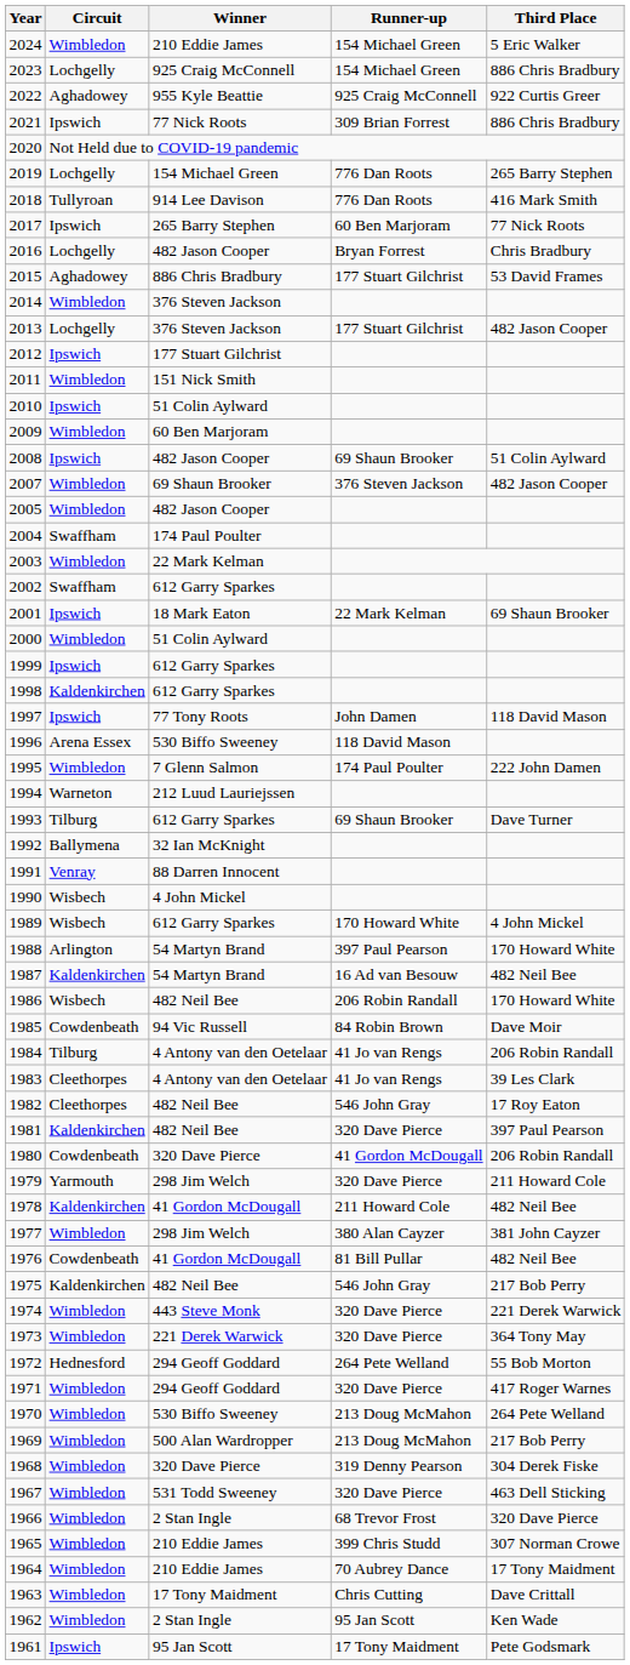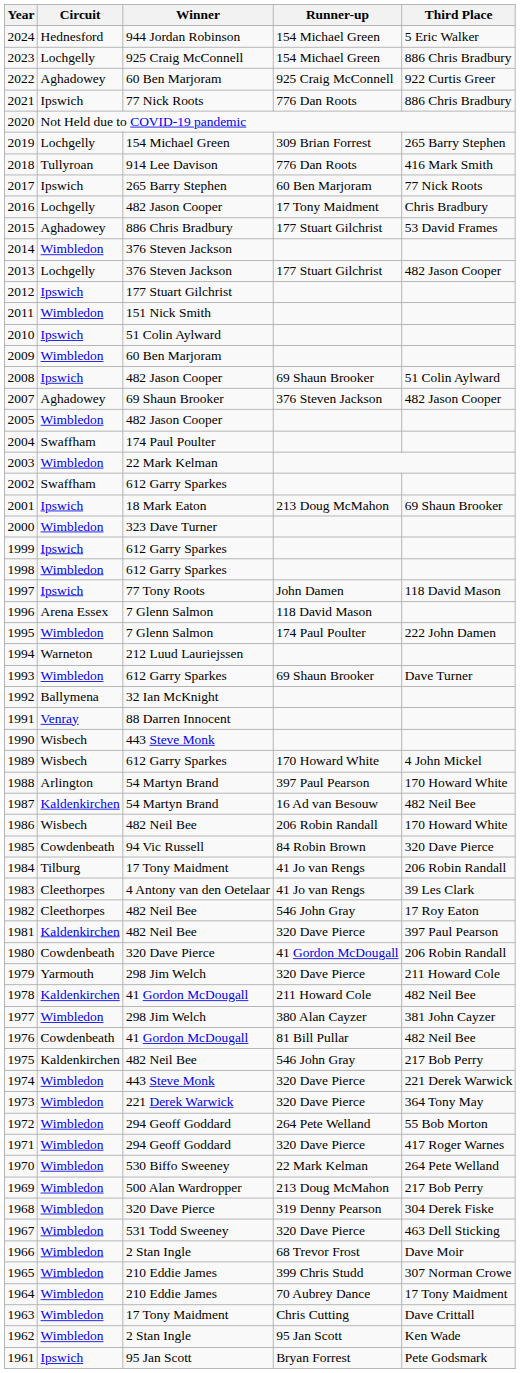 <table class="wikitable">
 <tr>
 <th>Year</th>
 <th>Circuit</th>
 <th>Winner</th>
 <th>Runner-up</th>
 <th>Third Place</th>
 </tr>
 <tr>
 <td>2024</td>
-<td><a href='#'>Wimbledon</a></td>
-<td> 210 Eddie James</td>
+<td>Hednesford</td>
+<td>944 Jordan Robinson</td>
 <td>154 Michael Green</td>
 <td>5 Eric Walker</td>
 </tr>
 <tr>
 <td>2023</td>
 <td>Lochgelly</td>
 <td>925 Craig McConnell</td>
 <td>154 Michael Green</td>
 <td>886 Chris Bradbury</td>
 </tr>
 <tr>
 <td>2022</td>
 <td>Aghadowey</td>
-<td>955 Kyle Beattie</td>
+<td> 60 Ben Marjoram</td>
 <td>925 Craig McConnell</td>
 <td>922 Curtis Greer</td>
 </tr>
 <tr>
 <td>2021</td>
 <td>Ipswich</td>
 <td>77 Nick Roots</td>
-<td>309 Brian Forrest</td>
+<td>776 Dan Roots</td>
 <td>886 Chris Bradbury</td>
 </tr>
 <tr>
 <td>2020</td>
 <td colspan="4">Not Held due to <a href='#'>COVID-19 pandemic</a></td>
 </tr>
 <tr>
 <td>2019</td>
 <td>Lochgelly</td>
 <td>154 Michael Green</td>
-<td>776 Dan Roots</td>
+<td>309 Brian Forrest</td>
 <td>265 Barry Stephen</td>
 </tr>
 <tr>
 <td>2018</td>
 <td>Tullyroan</td>
 <td>914 Lee Davison</td>
 <td>776 Dan Roots</td>
 <td>416 Mark Smith</td>
 </tr>
 <tr>
 <td>2017</td>
 <td>Ipswich</td>
 <td>265 Barry Stephen</td>
 <td>60 Ben Marjoram</td>
 <td>77 Nick Roots</td>
 </tr>
 <tr>
 <td>2016</td>
 <td>Lochgelly</td>
 <td> 482 Jason Cooper</td>
-<td>Bryan Forrest</td>
+<td> 17 Tony Maidment</td>
 <td>Chris Bradbury</td>
 </tr>
 <tr>
 <td>2015</td>
 <td>Aghadowey</td>
 <td>886 Chris Bradbury</td>
 <td>177 Stuart Gilchrist</td>
 <td>53 David Frames</td>
 </tr>
 <tr>
 <td>2014</td>
 <td><a href='#'>Wimbledon</a></td>
 <td> 376 Steven Jackson</td>
 <td></td>
 <td></td>
 </tr>
 <tr>
 <td>2013</td>
 <td>Lochgelly</td>
 <td> 376 Steven Jackson</td>
 <td> 177 Stuart Gilchrist</td>
 <td> 482 Jason Cooper</td>
 </tr>
 <tr>
 <td>2012</td>
 <td><a href='#'>Ipswich</a></td>
 <td> 177 Stuart Gilchrist</td>
 <td></td>
 <td></td>
 </tr>
 <tr>
 <td>2011</td>
 <td><a href='#'>Wimbledon</a></td>
 <td> 151 Nick Smith</td>
 <td></td>
 <td></td>
 </tr>
 <tr>
 <td>2010</td>
 <td><a href='#'>Ipswich</a></td>
 <td> 51 Colin Aylward</td>
 <td></td>
 <td></td>
 </tr>
 <tr>
 <td>2009</td>
 <td><a href='#'>Wimbledon</a></td>
 <td> 60 Ben Marjoram</td>
 <td></td>
 <td></td>
 </tr>
 <tr>
 <td>2008</td>
 <td><a href='#'>Ipswich</a></td>
 <td>  482 Jason Cooper</td>
 <td> 69 Shaun Brooker</td>
 <td> 51 Colin Aylward</td>
 </tr>
 <tr>
 <td>2007</td>
-<td><a href='#'>Wimbledon</a></td>
+<td>Aghadowey</td>
 <td>69 Shaun Brooker</td>
 <td> 376 Steven Jackson</td>
 <td> 482 Jason Cooper</td>
 </tr>
 <tr 2006 // (Foxhall Statium/ Ipswich )        (flagicon/ ENG ) 376 Steven Jackson>
 <td>2005</td>
 <td><a href='#'>Wimbledon</a></td>
 <td> 482 Jason Cooper</td>
 <td></td>
 <td></td>
 </tr>
 <tr>
 <td>2004</td>
 <td>Swaffham</td>
 <td> 174 Paul Poulter</td>
 <td></td>
 <td></td>
 </tr>
 <tr>
 <td>2003</td>
 <td><a href='#'>Wimbledon</a></td>
 <td> 22 Mark Kelman</td>
 </tr>
 <tr>
 <td>2002</td>
 <td>Swaffham</td>
 <td> 612 Garry Sparkes</td>
 <td></td>
 <td></td>
 </tr>
 <tr>
 <td>2001</td>
 <td><a href='#'>Ipswich</a></td>
 <td> 18 Mark Eaton</td>
-<td> 22 Mark Kelman</td>
+<td> 213 Doug McMahon</td>
 <td> 69 Shaun Brooker</td>
 </tr>
 <tr>
 <td>2000</td>
 <td><a href='#'>Wimbledon</a></td>
-<td> 51 Colin Aylward</td>
+<td> 323 Dave Turner</td>
 <td></td>
 <td></td>
 </tr>
 <tr>
 <td>1999</td>
 <td><a href='#'>Ipswich</a></td>
 <td> 612 Garry Sparkes</td>
 <td></td>
 <td></td>
 </tr>
 <tr>
 <td>1998</td>
-<td><a href='#'>Kaldenkirchen</a></td>
+<td><a href='#'>Wimbledon</a></td>
 <td> 612 Garry Sparkes</td>
 <td></td>
 <td></td>
 </tr>
 <tr>
 <td>1997</td>
 <td><a href='#'>Ipswich</a></td>
 <td> 77 Tony Roots</td>
 <td> John Damen</td>
 <td> 118 David Mason</td>
 </tr>
 <tr>
 <td>1996</td>
 <td>Arena Essex</td>
-<td> 530 Biffo Sweeney</td>
+<td> 7 Glenn Salmon</td>
 <td> 118 David Mason</td>
 <td></td>
 </tr>
 <tr>
 <td>1995</td>
 <td><a href='#'>Wimbledon</a></td>
 <td> 7 Glenn Salmon</td>
 <td> 174 Paul Poulter</td>
 <td> 222 John Damen</td>
 </tr>
 <tr>
 <td>1994</td>
 <td>Warneton</td>
 <td> 212 Luud Lauriejssen</td>
 <td></td>
 <td></td>
 </tr>
 <tr>
 <td>1993</td>
-<td>Tilburg</td>
+<td><a href='#'>Wimbledon</a></td>
 <td> 612 Garry Sparkes</td>
 <td> 69 Shaun Brooker</td>
 <td> Dave Turner</td>
 </tr>
 <tr>
 <td>1992</td>
 <td>Ballymena</td>
 <td> 32 Ian McKnight</td>
 <td></td>
 <td></td>
 </tr>
 <tr>
 <td>1991</td>
 <td><a href='#'>Venray</a></td>
 <td> 88 Darren Innocent</td>
 <td></td>
 <td></td>
 </tr>
 <tr>
 <td>1990</td>
 <td>Wisbech</td>
-<td> 4 John Mickel</td>
+<td> 443 <a href='#'>Steve Monk</a></td>
 <td></td>
 <td></td>
 </tr>
 <tr>
 <td>1989</td>
 <td>Wisbech</td>
 <td> 612 Garry Sparkes</td>
 <td> 170 Howard White</td>
 <td> 4 John Mickel</td>
 </tr>
 <tr>
 <td>1988</td>
 <td>Arlington</td>
 <td> 54 Martyn Brand</td>
 <td> 397 Paul Pearson</td>
 <td> 170 Howard White</td>
 </tr>
 <tr>
 <td>1987</td>
 <td><a href='#'>Kaldenkirchen</a></td>
 <td> 54 Martyn Brand</td>
 <td> 16 Ad van Besouw</td>
 <td> 482 Neil Bee</td>
 </tr>
 <tr>
 <td>1986</td>
 <td>Wisbech</td>
 <td> 482 Neil Bee</td>
 <td> 206 Robin Randall</td>
 <td> 170 Howard White</td>
 </tr>
 <tr>
 <td>1985</td>
 <td>Cowdenbeath</td>
 <td> 94 Vic Russell</td>
 <td> 84 Robin Brown</td>
-<td> Dave Moir</td>
+<td> 320 Dave Pierce</td>
 </tr>
 <tr>
 <td>1984</td>
 <td>Tilburg</td>
-<td> 4 Antony van den Oetelaar</td>
+<td> 17 Tony Maidment</td>
 <td> 41 Jo van Rengs</td>
 <td> 206 Robin Randall</td>
 </tr>
 <tr>
 <td>1983</td>
 <td>Cleethorpes</td>
 <td> 4 Antony van den Oetelaar</td>
 <td> 41 Jo van Rengs</td>
 <td> 39 Les Clark</td>
 </tr>
 <tr>
 <td>1982</td>
 <td>Cleethorpes</td>
 <td> 482 Neil Bee</td>
 <td> 546 John Gray</td>
 <td> 17 Roy Eaton</td>
 </tr>
 <tr>
 <td>1981</td>
 <td><a href='#'>Kaldenkirchen</a></td>
 <td> 482 Neil Bee</td>
 <td> 320 Dave Pierce</td>
 <td> 397 Paul Pearson</td>
 </tr>
 <tr>
 <td>1980</td>
 <td>Cowdenbeath</td>
 <td> 320 Dave Pierce</td>
 <td>41 <a href='#'>Gordon McDougall</a></td>
 <td> 206 Robin Randall</td>
 </tr>
 <tr>
 <td>1979</td>
 <td>Yarmouth</td>
 <td> 298 Jim Welch</td>
 <td> 320 Dave Pierce</td>
 <td> 211 Howard Cole</td>
 </tr>
 <tr>
 <td>1978</td>
 <td><a href='#'>Kaldenkirchen</a></td>
 <td> 41 <a href='#'>Gordon McDougall</a></td>
 <td> 211 Howard Cole</td>
 <td> 482 Neil Bee</td>
 </tr>
 <tr>
 <td>1977</td>
 <td><a href='#'>Wimbledon</a></td>
 <td> 298 Jim Welch</td>
 <td> 380 Alan Cayzer</td>
 <td> 381 John Cayzer</td>
 </tr>
 <tr>
 <td>1976</td>
 <td>Cowdenbeath</td>
 <td> 41 <a href='#'>Gordon McDougall</a></td>
 <td> 81 Bill Pullar</td>
 <td> 482 Neil Bee</td>
 </tr>
 <tr>
 <td>1975</td>
 <td>Kaldenkirchen</td>
 <td> 482 Neil Bee</td>
 <td> 546 John Gray</td>
 <td> 217 Bob Perry</td>
 </tr>
 <tr>
 <td>1974</td>
 <td><a href='#'>Wimbledon</a></td>
 <td> 443 <a href='#'>Steve Monk</a></td>
 <td> 320 Dave Pierce</td>
 <td> 221 Derek Warwick</td>
 </tr>
 <tr>
 <td>1973</td>
 <td><a href='#'>Wimbledon</a></td>
 <td> 221 <a href='#'>Derek Warwick</a></td>
 <td> 320 Dave Pierce</td>
 <td> 364 Tony May</td>
 </tr>
 <tr>
 <td>1972</td>
-<td>Hednesford</td>
+<td><a href='#'>Wimbledon</a></td>
 <td> 294 Geoff Goddard</td>
 <td> 264 Pete Welland</td>
 <td> 55 Bob Morton</td>
 </tr>
 <tr>
 <td>1971</td>
 <td><a href='#'>Wimbledon</a></td>
 <td> 294 Geoff Goddard</td>
 <td> 320 Dave Pierce</td>
 <td> 417 Roger Warnes</td>
 </tr>
 <tr>
 <td>1970</td>
 <td><a href='#'>Wimbledon</a></td>
 <td> 530 Biffo Sweeney</td>
-<td> 213 Doug McMahon</td>
+<td> 22 Mark Kelman</td>
 <td> 264 Pete Welland</td>
 </tr>
 <tr>
 <td>1969</td>
 <td><a href='#'>Wimbledon</a></td>
 <td> 500 Alan Wardropper</td>
 <td> 213 Doug McMahon</td>
 <td> 217 Bob Perry</td>
 </tr>
 <tr>
 <td>1968</td>
 <td><a href='#'>Wimbledon</a></td>
 <td> 320 Dave Pierce</td>
 <td> 319 Denny Pearson</td>
 <td> 304 Derek Fiske</td>
 </tr>
 <tr>
 <td>1967</td>
 <td><a href='#'>Wimbledon</a></td>
 <td> 531 Todd Sweeney</td>
 <td> 320 Dave Pierce</td>
 <td> 463 Dell Sticking</td>
 </tr>
 <tr>
 <td>1966</td>
 <td><a href='#'>Wimbledon</a></td>
 <td> 2 Stan Ingle</td>
 <td> 68 Trevor Frost</td>
-<td> 320 Dave Pierce</td>
+<td> Dave Moir</td>
 </tr>
 <tr>
 <td>1965</td>
 <td><a href='#'>Wimbledon</a></td>
 <td> 210 Eddie James</td>
 <td> 399 Chris Studd</td>
 <td> 307 Norman Crowe</td>
 </tr>
 <tr>
 <td>1964</td>
 <td><a href='#'>Wimbledon</a></td>
 <td> 210 Eddie James</td>
 <td> 70 Aubrey Dance</td>
 <td> 17 Tony Maidment</td>
 </tr>
 <tr>
 <td>1963</td>
 <td><a href='#'>Wimbledon</a></td>
 <td> 17 Tony Maidment</td>
 <td> Chris Cutting</td>
 <td> Dave Crittall</td>
 </tr>
 <tr>
 <td>1962</td>
 <td><a href='#'>Wimbledon</a></td>
 <td> 2 Stan Ingle</td>
 <td> 95 Jan Scott</td>
 <td> Ken Wade</td>
 </tr>
 <tr>
 <td>1961</td>
 <td><a href='#'>Ipswich</a></td>
 <td> 95 Jan Scott</td>
-<td> 17 Tony Maidment</td>
+<td>Bryan Forrest</td>
 <td> Pete Godsmark</td>
 </tr>
 </table>
